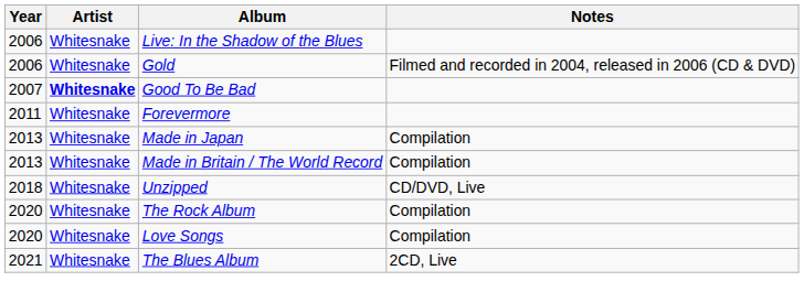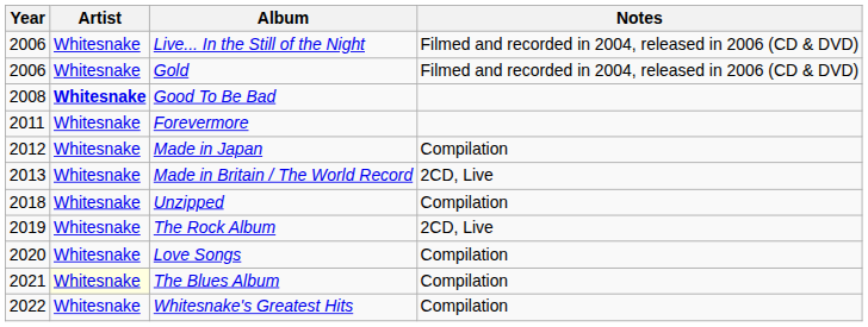 <table class="wikitable sortable">
 <tr style="background:#fff;">
 <th>Year</th>
 <th>Artist</th>
 <th>Album</th>
 <th>Notes</th>
 </tr>
 <tr>
 <td>2006</td>
 <td><a href='#'>Whitesnake</a></td>
-<td><em><a href='#'>Live: In the Shadow of the Blues</a></em></td>
-<td></td>
+<td><em><a href='#'>Live... In the Still of the Night</a></em></td>
+<td>Filmed and recorded in 2004, released in 2006 (CD & DVD)</td>
 </tr>
 <tr>
 <td>2006</td>
 <td><a href='#'>Whitesnake</a></td>
 <td><em><a href='#'>Gold</a></em></td>
 <td>Filmed and recorded in 2004, released in 2006 (CD & DVD)</td>
 </tr>
 <tr>
-<td>2007</td>
+<td>2008</td>
 <td><strong><a href='#'>Whitesnake</a></strong></td>
 <td><em><a href='#'>Good To Be Bad</a></em></td>
 <td></td>
 </tr>
 <tr>
 <td>2011</td>
 <td><a href='#'>Whitesnake</a></td>
 <td><em><a href='#'>Forevermore</a></em></td>
 <td></td>
 </tr>
 <tr>
-<td>2013</td>
+<td>2012</td>
 <td><a href='#'>Whitesnake</a></td>
 <td><em><a href='#'>Made in Japan</a></em></td>
 <td>Compilation</td>
 </tr>
 <tr>
 <td>2013</td>
 <td><a href='#'>Whitesnake</a></td>
 <td><em><a href='#'>Made in Britain / The World Record</a></em></td>
-<td>Compilation</td>
+<td>2CD, Live</td>
 </tr>
 <tr>
 <td>2018</td>
 <td><a href='#'>Whitesnake</a></td>
 <td><em><a href='#'>Unzipped</a></em></td>
-<td>CD/DVD, Live</td>
+<td>Compilation</td>
 </tr>
 <tr>
-<td>2020</td>
+<td>2019</td>
 <td><a href='#'>Whitesnake</a></td>
 <td><em><a href='#'>The Rock Album</a></em></td>
-<td>Compilation</td>
+<td>2CD, Live</td>
 </tr>
 <tr>
 <td>2020</td>
 <td><a href='#'>Whitesnake</a></td>
 <td><em><a href='#'>Love Songs</a></em></td>
 <td>Compilation</td>
 </tr>
 <tr>
 <td>2021</td>
+<td style="background: lightyellow;"><a href='#'>Whitesnake</a></td>
+<td><em><a href='#'>The Blues Album</a></em></td>
+<td>Compilation</td>
+</tr>
+<tr>
+<td>2022</td>
 <td><a href='#'>Whitesnake</a></td>
-<td><em><a href='#'>The Blues Album</a></em></td>
-<td>2CD, Live</td>
+<td><em><a href='#'>Whitesnake's Greatest Hits</a></em></td>
+<td>Compilation</td>
 </tr>
 </table>
